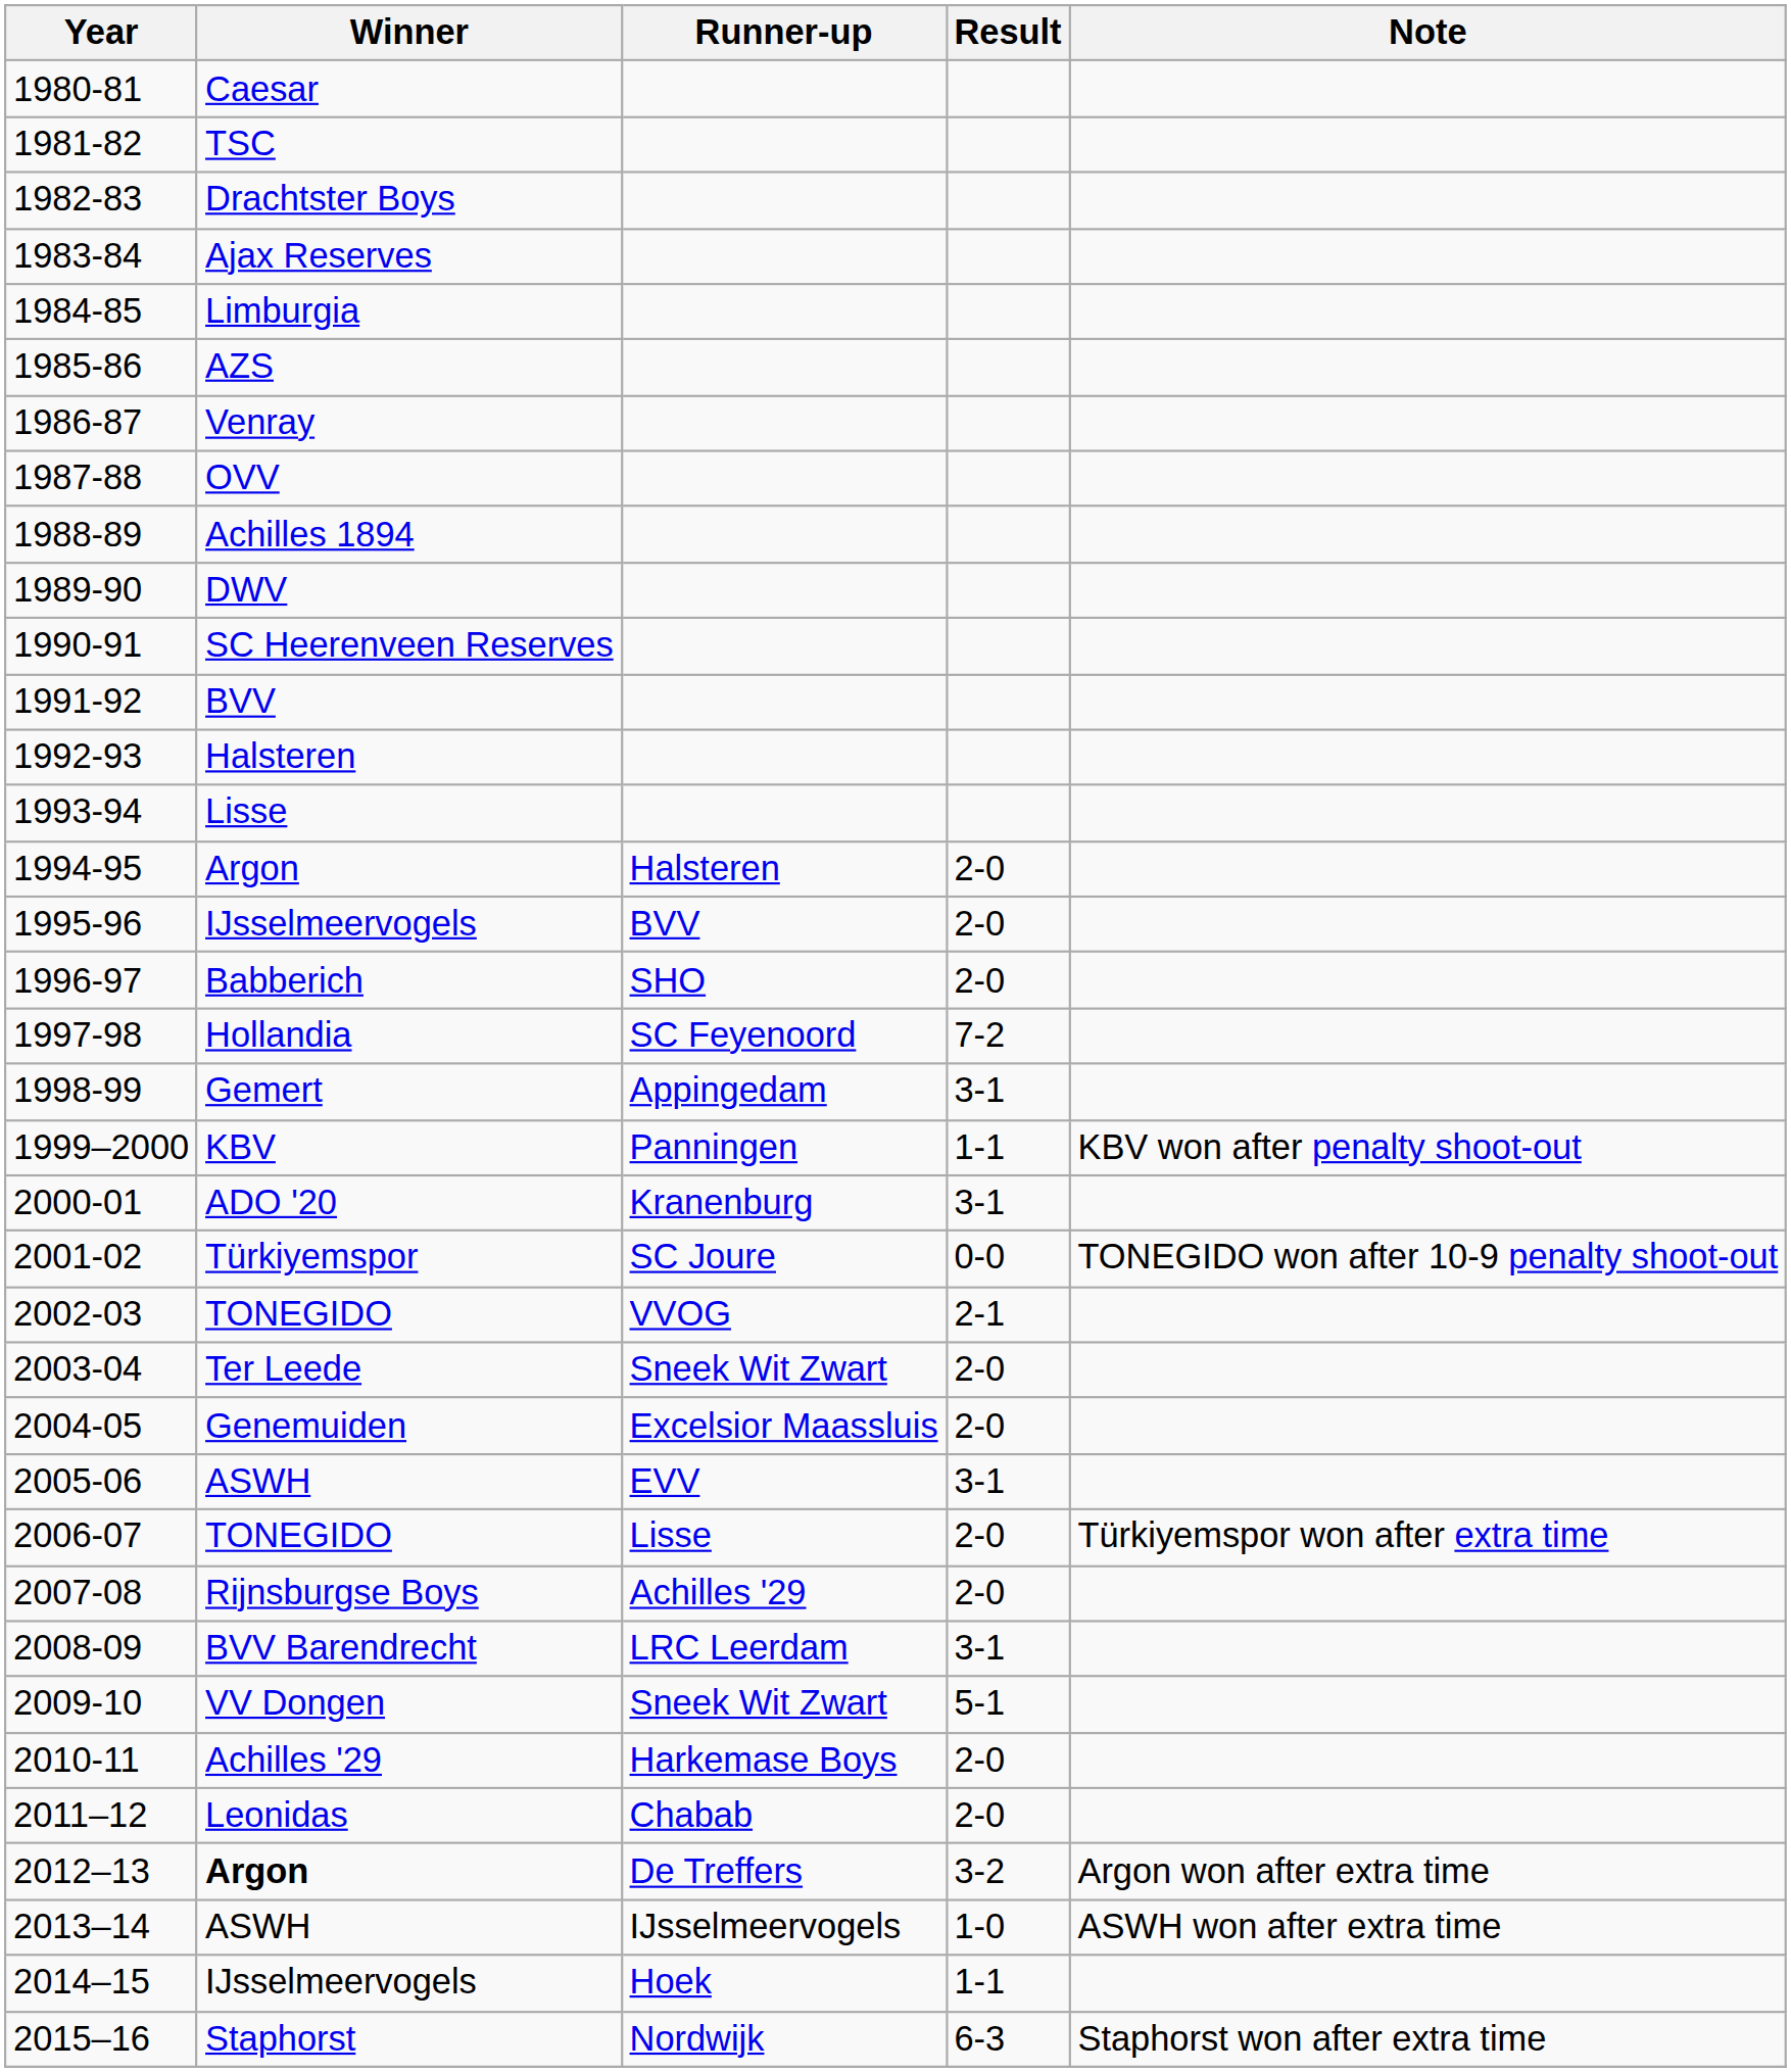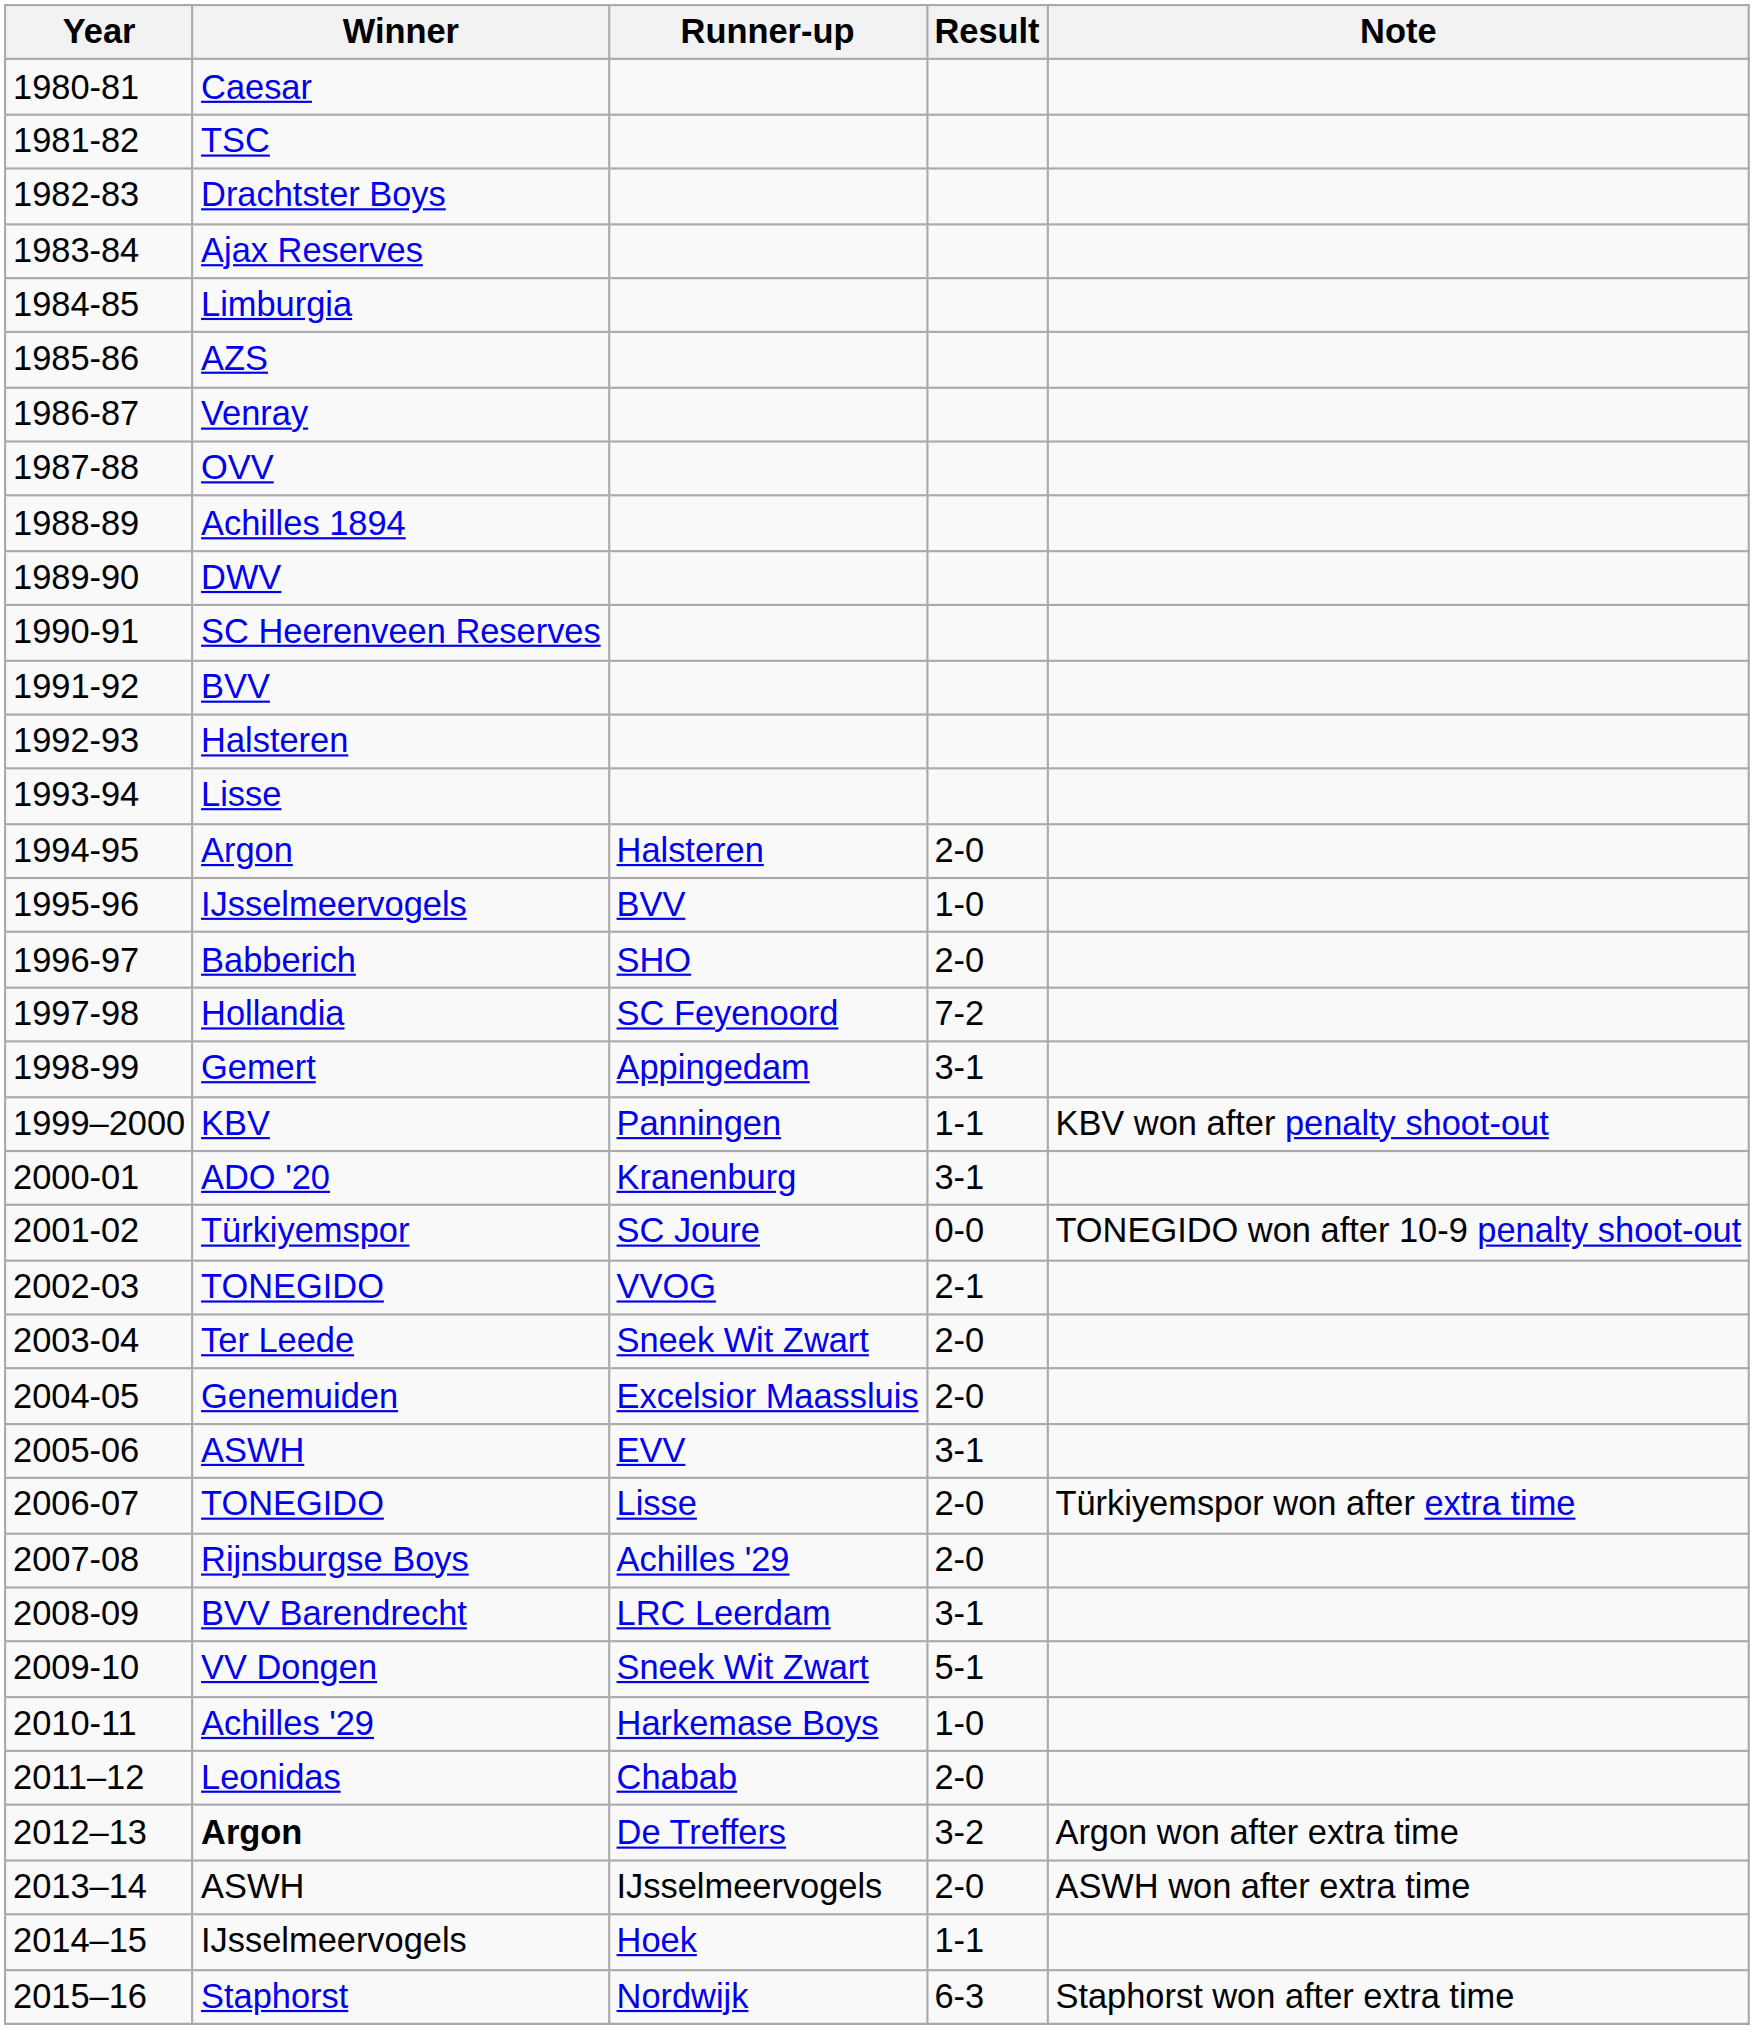 <table class="wikitable">
 <tr>
 <th>Year</th>
 <th>Winner</th>
 <th>Runner-up</th>
 <th>Result</th>
 <th>Note</th>
 </tr>
 <tr>
 <td>1980-81</td>
 <td><a href='#'>Caesar</a></td>
 <td></td>
 <td></td>
 <td></td>
 </tr>
 <tr>
 <td>1981-82</td>
 <td><a href='#'>TSC</a></td>
 <td></td>
 <td></td>
 <td></td>
 </tr>
 <tr>
 <td>1982-83</td>
 <td><a href='#'>Drachtster Boys</a></td>
 <td></td>
 <td></td>
 <td></td>
 </tr>
 <tr>
 <td>1983-84</td>
 <td><a href='#'>Ajax Reserves</a></td>
 <td></td>
 <td></td>
 <td></td>
 </tr>
 <tr>
 <td>1984-85</td>
 <td><a href='#'>Limburgia</a></td>
 <td></td>
 <td></td>
 <td></td>
 </tr>
 <tr>
 <td>1985-86</td>
 <td><a href='#'>AZS</a></td>
 <td></td>
 <td></td>
 <td></td>
 </tr>
 <tr>
 <td>1986-87</td>
 <td><a href='#'>Venray</a></td>
 <td></td>
 <td></td>
 <td></td>
 </tr>
 <tr>
 <td>1987-88</td>
 <td><a href='#'>OVV</a></td>
 <td></td>
 <td></td>
 <td></td>
 </tr>
 <tr>
 <td>1988-89</td>
 <td><a href='#'>Achilles 1894</a></td>
 <td></td>
 <td></td>
 <td></td>
 </tr>
 <tr>
 <td>1989-90</td>
 <td><a href='#'>DWV</a></td>
 <td></td>
 <td></td>
 <td></td>
 </tr>
 <tr>
 <td>1990-91</td>
 <td><a href='#'>SC Heerenveen Reserves</a></td>
 <td></td>
 <td></td>
 <td></td>
 </tr>
 <tr>
 <td>1991-92</td>
 <td><a href='#'>BVV</a></td>
 <td></td>
 <td></td>
 <td></td>
 </tr>
 <tr>
 <td>1992-93</td>
 <td><a href='#'>Halsteren</a></td>
 <td></td>
 <td></td>
 <td></td>
 </tr>
 <tr>
 <td>1993-94</td>
 <td><a href='#'>Lisse</a></td>
 <td></td>
 <td></td>
 <td></td>
 </tr>
 <tr>
 <td>1994-95</td>
 <td><a href='#'>Argon</a></td>
 <td><a href='#'>Halsteren</a></td>
 <td>2-0</td>
 <td></td>
 </tr>
 <tr>
 <td>1995-96</td>
 <td><a href='#'>IJsselmeervogels</a></td>
 <td><a href='#'>BVV</a></td>
-<td>2-0</td>
+<td>1-0</td>
 <td></td>
 </tr>
 <tr>
 <td>1996-97</td>
 <td><a href='#'>Babberich</a></td>
 <td><a href='#'>SHO</a></td>
 <td>2-0</td>
 <td></td>
 </tr>
 <tr>
 <td>1997-98</td>
 <td><a href='#'>Hollandia</a></td>
 <td><a href='#'>SC Feyenoord</a></td>
 <td>7-2</td>
 <td></td>
 </tr>
 <tr>
 <td>1998-99</td>
 <td><a href='#'>Gemert</a></td>
 <td><a href='#'>Appingedam</a></td>
 <td>3-1</td>
 <td></td>
 </tr>
 <tr>
 <td>1999–2000</td>
 <td><a href='#'>KBV</a></td>
 <td><a href='#'>Panningen</a></td>
 <td>1-1</td>
 <td>KBV won after <a href='#'>penalty shoot-out</a></td>
 </tr>
 <tr>
 <td>2000-01</td>
 <td><a href='#'>ADO '20</a></td>
 <td><a href='#'>Kranenburg</a></td>
 <td>3-1</td>
 <td></td>
 </tr>
 <tr>
 <td>2001-02</td>
 <td><a href='#'>Türkiyemspor</a></td>
 <td><a href='#'>SC Joure</a></td>
 <td>0-0</td>
 <td>TONEGIDO won after 10-9 <a href='#'>penalty shoot-out</a></td>
 </tr>
 <tr>
 <td>2002-03</td>
 <td><a href='#'>TONEGIDO</a></td>
 <td><a href='#'>VVOG</a></td>
 <td>2-1</td>
 <td></td>
 </tr>
 <tr>
 <td>2003-04</td>
 <td><a href='#'>Ter Leede</a></td>
 <td><a href='#'>Sneek Wit Zwart</a></td>
 <td>2-0</td>
 <td></td>
 </tr>
 <tr>
 <td>2004-05</td>
 <td><a href='#'>Genemuiden</a></td>
 <td><a href='#'>Excelsior Maassluis</a></td>
 <td>2-0</td>
 <td></td>
 </tr>
 <tr>
 <td>2005-06</td>
 <td><a href='#'>ASWH</a></td>
 <td><a href='#'>EVV</a></td>
 <td>3-1</td>
 <td></td>
 </tr>
 <tr>
 <td>2006-07</td>
 <td><a href='#'>TONEGIDO</a></td>
 <td><a href='#'>Lisse</a></td>
 <td>2-0</td>
 <td>Türkiyemspor won after <a href='#'>extra time</a></td>
 </tr>
 <tr>
 <td>2007-08</td>
 <td><a href='#'>Rijnsburgse Boys</a></td>
 <td><a href='#'>Achilles '29</a></td>
 <td>2-0</td>
 <td></td>
 </tr>
 <tr>
 <td>2008-09</td>
 <td><a href='#'>BVV Barendrecht</a></td>
 <td><a href='#'>LRC Leerdam</a></td>
 <td>3-1</td>
 <td></td>
 </tr>
 <tr>
 <td>2009-10</td>
 <td><a href='#'>VV Dongen</a></td>
 <td><a href='#'>Sneek Wit Zwart</a></td>
 <td>5-1</td>
 <td></td>
 </tr>
 <tr>
 <td>2010-11</td>
 <td><a href='#'>Achilles '29</a></td>
 <td><a href='#'>Harkemase Boys</a></td>
-<td>2-0</td>
+<td>1-0</td>
 <td></td>
 </tr>
 <tr>
 <td>2011–12</td>
 <td><a href='#'>Leonidas</a></td>
 <td><a href='#'>Chabab</a></td>
 <td>2-0</td>
 <td></td>
 </tr>
 <tr>
 <td>2012–13</td>
 <td><strong>Argon</strong></td>
 <td><a href='#'>De Treffers</a></td>
 <td>3-2</td>
 <td>Argon won after extra time</td>
 </tr>
 <tr>
 <td>2013–14</td>
 <td>ASWH</td>
 <td>IJsselmeervogels</td>
-<td>1-0</td>
+<td>2-0</td>
 <td>ASWH won after extra time</td>
 </tr>
 <tr>
 <td>2014–15</td>
 <td>IJsselmeervogels</td>
 <td><a href='#'>Hoek</a></td>
 <td>1-1</td>
 <td></td>
 </tr>
 <tr>
 <td>2015–16</td>
 <td><a href='#'>Staphorst</a></td>
 <td><a href='#'>Nordwijk</a></td>
 <td>6-3</td>
 <td>Staphorst won after extra time</td>
 </tr>
 <tr>
 </tr>
 </table>
